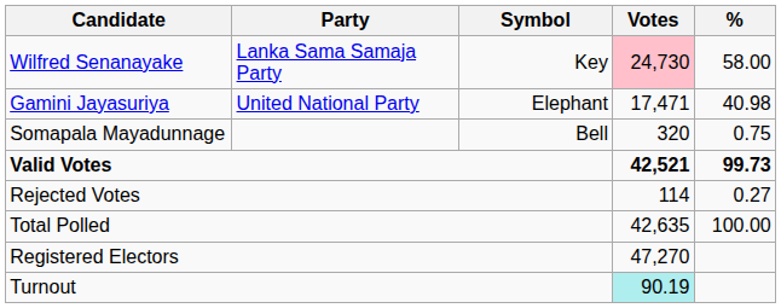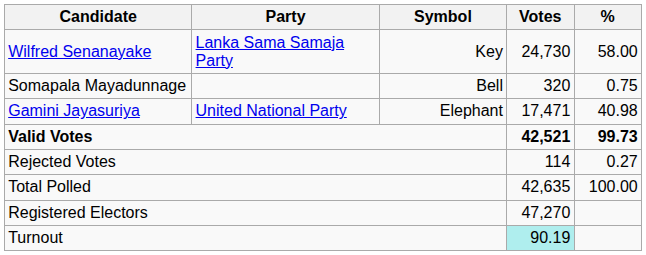 <table class="wikitable" border="1" style="text-align:right;">
 <tr>
 <th align=left width="180">Candidate</th>
 <th align=left width="180">Party</th>
 <th align=left width="120">Symbol</th>
 <th align=left width="60">Votes</th>
 <th align=left width="60">%</th>
 </tr>
 <tr>
 <td align=left><a href='#'>Wilfred Senanayake</a></td>
 <td align=left><a href='#'>Lanka Sama Samaja Party</a></td>
 <td>Key</td>
-<td align=right style="background: pink;">24,730</td>
+<td align=right>24,730</td>
 <td align=right>58.00</td>
+</tr>
+<tr>
+<td align=left>Somapala Mayadunnage</td>
+<td align=left></td>
+<td>Bell</td>
+<td align=right>320</td>
+<td align=right>0.75</td>
 </tr>
 <tr>
 <td align=left><a href='#'>Gamini Jayasuriya</a></td>
 <td align=left><a href='#'>United National Party</a></td>
 <td>Elephant</td>
 <td align=right>17,471</td>
 <td align=right>40.98</td>
-</tr>
-<tr>
-<td align=left>Somapala Mayadunnage</td>
-<td align=left></td>
-<td>Bell</td>
-<td align=right>320</td>
-<td align=right>0.75</td>
 </tr>
 <tr>
 <td align=left colspan=3><strong>Valid Votes</strong></td>
 <td align=right><strong>42,521</strong></td>
 <td align=right><strong>99.73</strong></td>
 </tr>
 <tr>
 <td align=left colspan=3>Rejected Votes</td>
 <td align=right>114</td>
 <td align=right>0.27</td>
 </tr>
 <tr>
 <td align=left colspan=3>Total Polled</td>
 <td align=right>42,635</td>
 <td align=right>100.00</td>
 </tr>
 <tr>
 <td align=left colspan=3>Registered Electors</td>
 <td align=right>47,270</td>
 <td></td>
 </tr>
 <tr>
 <td align=left colspan=3>Turnout</td>
 <td align=right style="background: paleturquoise;">90.19</td>
 </tr>
 </table>
